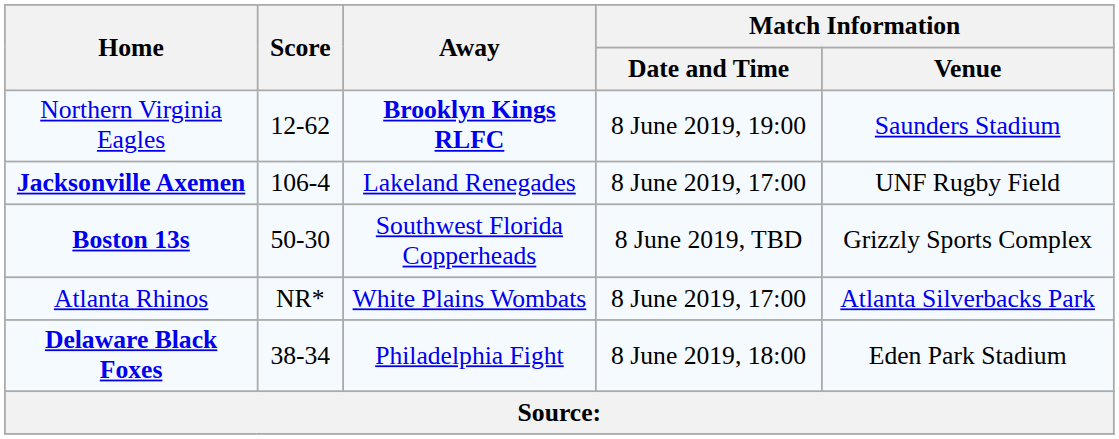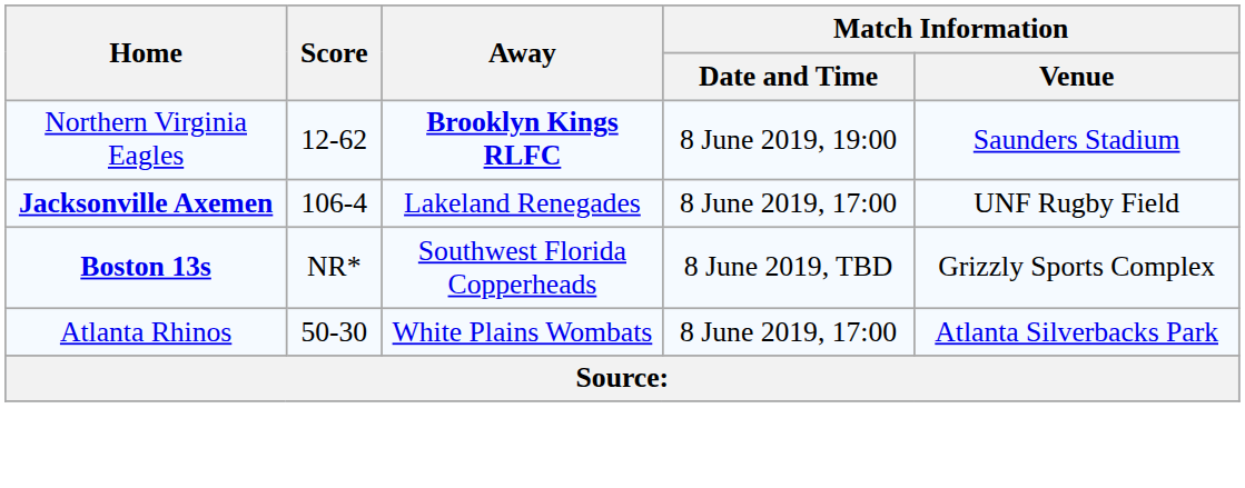 <table class="wikitable" width="100%" style="border-collapse:collapse; font-size:90%; text-align:center;">
 <tr>
 <th rowspan="2" width="19%">Home</th>
 <th rowspan="2" width="6%">Score</th>
 <th rowspan="2" width="19%">Away</th>
 <th colspan="2">Match Information</th>
 </tr>
 <tr bgcolor="#CCCCCC">
 <th width="17%">Date and Time</th>
 <th width="22%">Venue</th>
 </tr>
 <tr bgcolor="#F5FAFF">
 <td><a href='#'>Northern Virginia Eagles</a></td>
 <td>12-62</td>
 <td><strong><a href='#'>Brooklyn Kings RLFC</a></strong></td>
 <td>8 June 2019, 19:00</td>
 <td><a href='#'>Saunders Stadium</a></td>
 </tr>
 <tr bgcolor="#F5FAFF">
 <td><strong><a href='#'>Jacksonville Axemen</a></strong></td>
 <td>106-4</td>
 <td><a href='#'>Lakeland Renegades</a></td>
 <td>8 June 2019, 17:00</td>
 <td>UNF Rugby Field</td>
 </tr>
 <tr bgcolor="#F5FAFF">
 <td><a href='#'><strong>Boston 13s</strong></a></td>
-<td>50-30</td>
+<td>NR*</td>
 <td><a href='#'>Southwest Florida Copperheads</a></td>
 <td>8 June 2019, TBD</td>
 <td>Grizzly Sports Complex</td>
 </tr>
 <tr bgcolor="#F5FAFF">
 <td><a href='#'>Atlanta Rhinos</a></td>
-<td>NR*</td>
+<td>50-30</td>
 <td><a href='#'>White Plains Wombats</a></td>
 <td>8 June 2019, 17:00</td>
 <td><a href='#'>Atlanta Silverbacks Park</a></td>
-</tr>
-<tr bgcolor="#F5FAFF">
-<td><strong><a href='#'>Delaware Black Foxes</a></strong></td>
-<td>38-34</td>
-<td><a href='#'>Philadelphia Fight</a></td>
-<td>8 June 2019, 18:00</td>
-<td>Eden Park Stadium</td>
 </tr>
 <tr bgcolor="#C1D8FF">
 <th colspan="5">Source:</th>
 </tr>
 </table>
